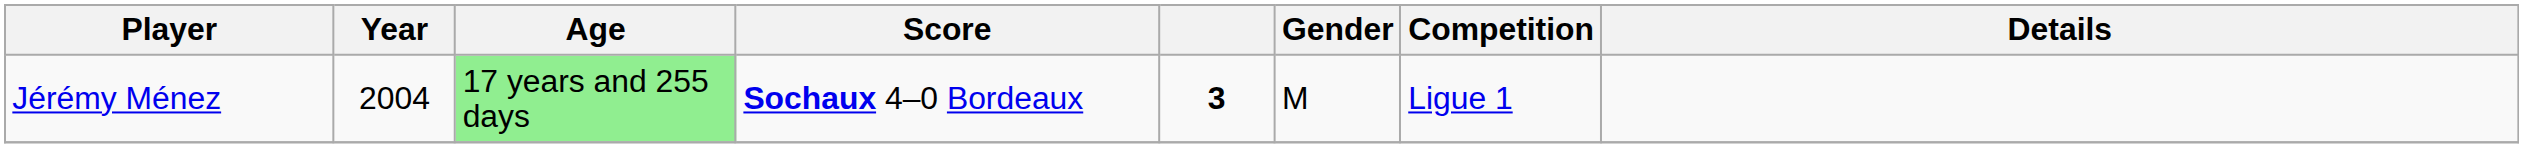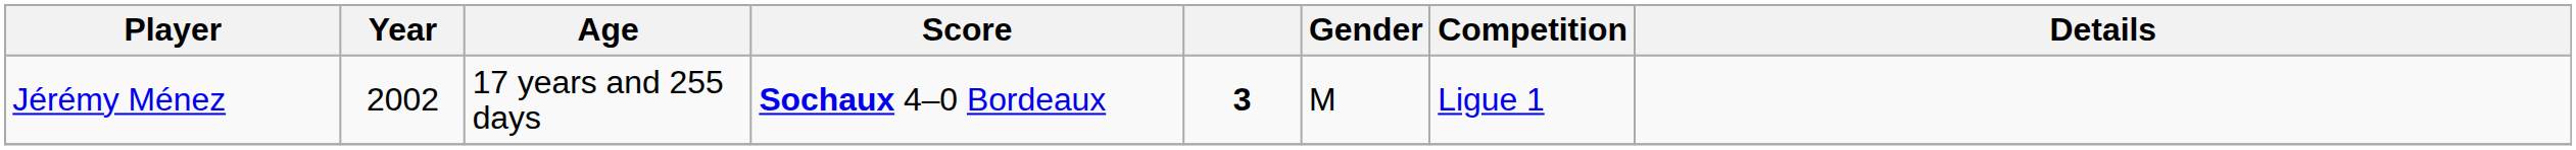 <table class="wikitable sortable" width=100%>
 <tr>
 <th width = 14%>Player</th>
 <th width = 5%>Year</th>
 <th width = 12%>Age</th>
 <th width = 18%>Score</th>
 <th width = 5%></th>
 <th width="1%">Gender</th>
 <th width="5%">Competition</th>
 <th width="50%">Details</th>
 </tr>
 <tr>
 <td> <a href='#'>Jérémy Ménez</a></td>
-<td align=center>2004</td>
-<td style="background: lightgreen;">17 years and 255 days</td>
+<td align=center>2002</td>
+<td>17 years and 255 days</td>
 <td><a href='#'><strong>Sochaux</strong></a> 4–0 <a href='#'>Bordeaux</a></td>
 <td align=center><strong>3</strong></td>
 <td>M</td>
 <td><a href='#'>Ligue 1</a></td>
 <td></td>
 </tr>
 <tr>
 </tr>
 </table>
